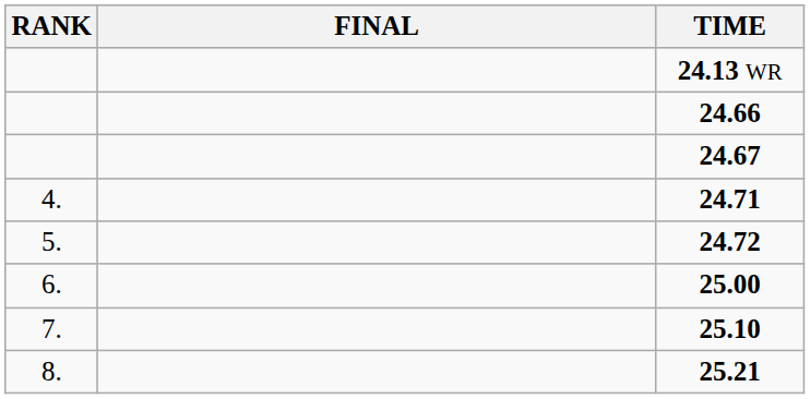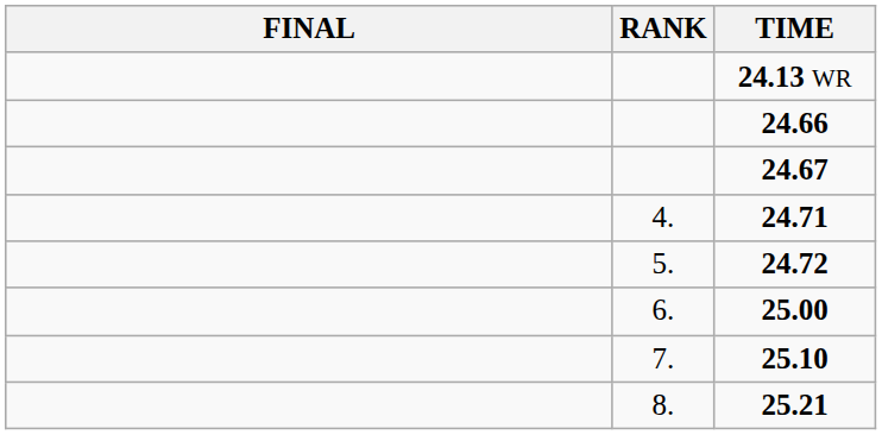 <table class="wikitable">
 <tr>
+<th style="width: 20em">FINAL</th>
 <th>RANK</th>
-<th style="width: 20em">FINAL</th>
 <th style="width: 5em">TIME</th>
 </tr>
 <tr>
+<td></td>
 <td align="center"></td>
-<td></td>
 <td align="center"><strong>24.13</strong> <small>WR</small></td>
 </tr>
 <tr>
+<td></td>
 <td align="center"></td>
-<td></td>
 <td align="center"><strong>24.66</strong></td>
 </tr>
 <tr>
+<td></td>
 <td align="center"></td>
-<td></td>
 <td align="center"><strong>24.67</strong></td>
 </tr>
 <tr>
+<td></td>
 <td align="center">4.</td>
-<td></td>
 <td align="center"><strong>24.71</strong></td>
 </tr>
 <tr>
+<td></td>
 <td align="center">5.</td>
-<td></td>
 <td align="center"><strong>24.72</strong></td>
 </tr>
 <tr>
+<td></td>
 <td align="center">6.</td>
-<td></td>
 <td align="center"><strong>25.00</strong></td>
 </tr>
 <tr>
+<td></td>
 <td align="center">7.</td>
-<td></td>
 <td align="center"><strong>25.10</strong></td>
 </tr>
 <tr>
+<td></td>
 <td align="center">8.</td>
-<td></td>
 <td align="center"><strong>25.21</strong></td>
 </tr>
 </table>
